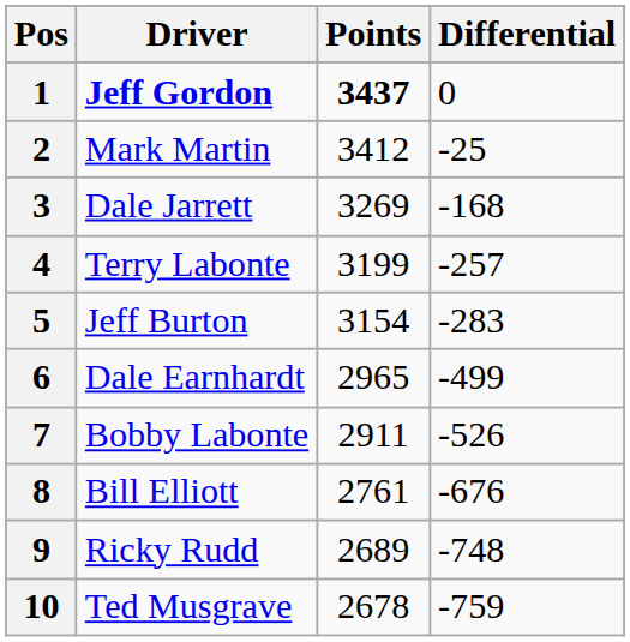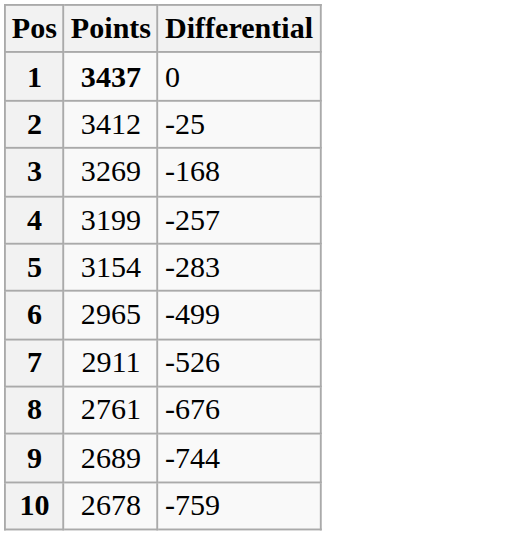 <table class="wikitable">
 <tr>
 <th>Pos</th>
-<th>Driver</th>
 <th>Points</th>
 <th>Differential</th>
 </tr>
 <tr>
 <th>1 </th>
-<td><strong><a href='#'>Jeff Gordon</a></strong></td>
 <td style="text-align:center;"><strong>3437</strong></td>
 <td>0</td>
 </tr>
 <tr>
 <th>2 </th>
-<td><a href='#'>Mark Martin</a></td>
 <td style="text-align:center;">3412</td>
 <td>-25</td>
 </tr>
 <tr>
 <th>3 </th>
-<td><a href='#'>Dale Jarrett</a></td>
 <td style="text-align:center;">3269</td>
 <td>-168</td>
 </tr>
 <tr>
 <th>4 </th>
-<td><a href='#'>Terry Labonte</a></td>
 <td style="text-align:center;">3199</td>
 <td>-257</td>
 </tr>
 <tr>
 <th>5 </th>
-<td><a href='#'>Jeff Burton</a></td>
 <td style="text-align:center;">3154</td>
 <td>-283</td>
 </tr>
 <tr>
 <th>6 </th>
-<td><a href='#'>Dale Earnhardt</a></td>
 <td style="text-align:center;">2965</td>
 <td>-499</td>
 </tr>
 <tr>
 <th>7 </th>
-<td><a href='#'>Bobby Labonte</a></td>
 <td style="text-align:center;">2911</td>
 <td>-526</td>
 </tr>
 <tr>
 <th>8 </th>
-<td><a href='#'>Bill Elliott</a></td>
 <td style="text-align:center;">2761</td>
 <td>-676</td>
 </tr>
 <tr>
 <th>9 </th>
-<td><a href='#'>Ricky Rudd</a></td>
 <td style="text-align:center;">2689</td>
-<td>-748</td>
+<td>-744</td>
 </tr>
 <tr>
 <th>10 </th>
-<td><a href='#'>Ted Musgrave</a></td>
 <td style="text-align:center;">2678</td>
 <td>-759</td>
 </tr>
 </table>
